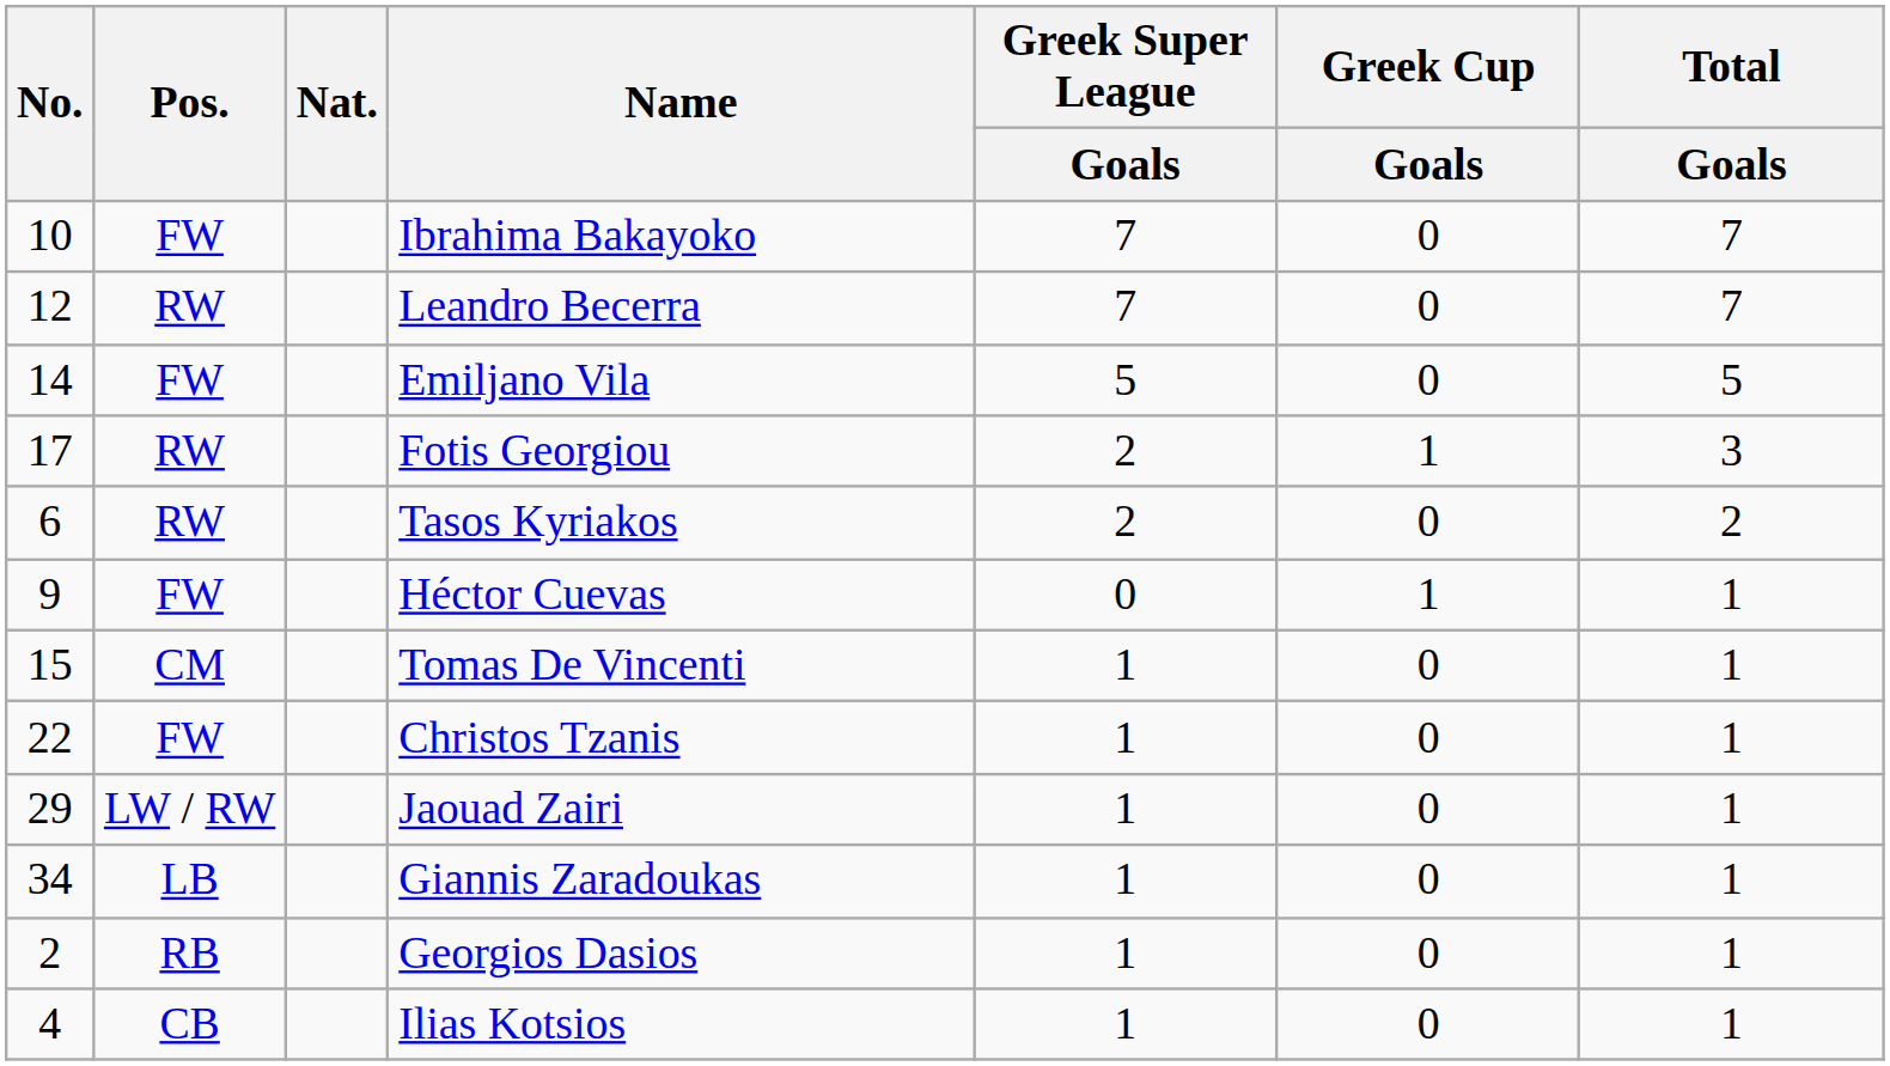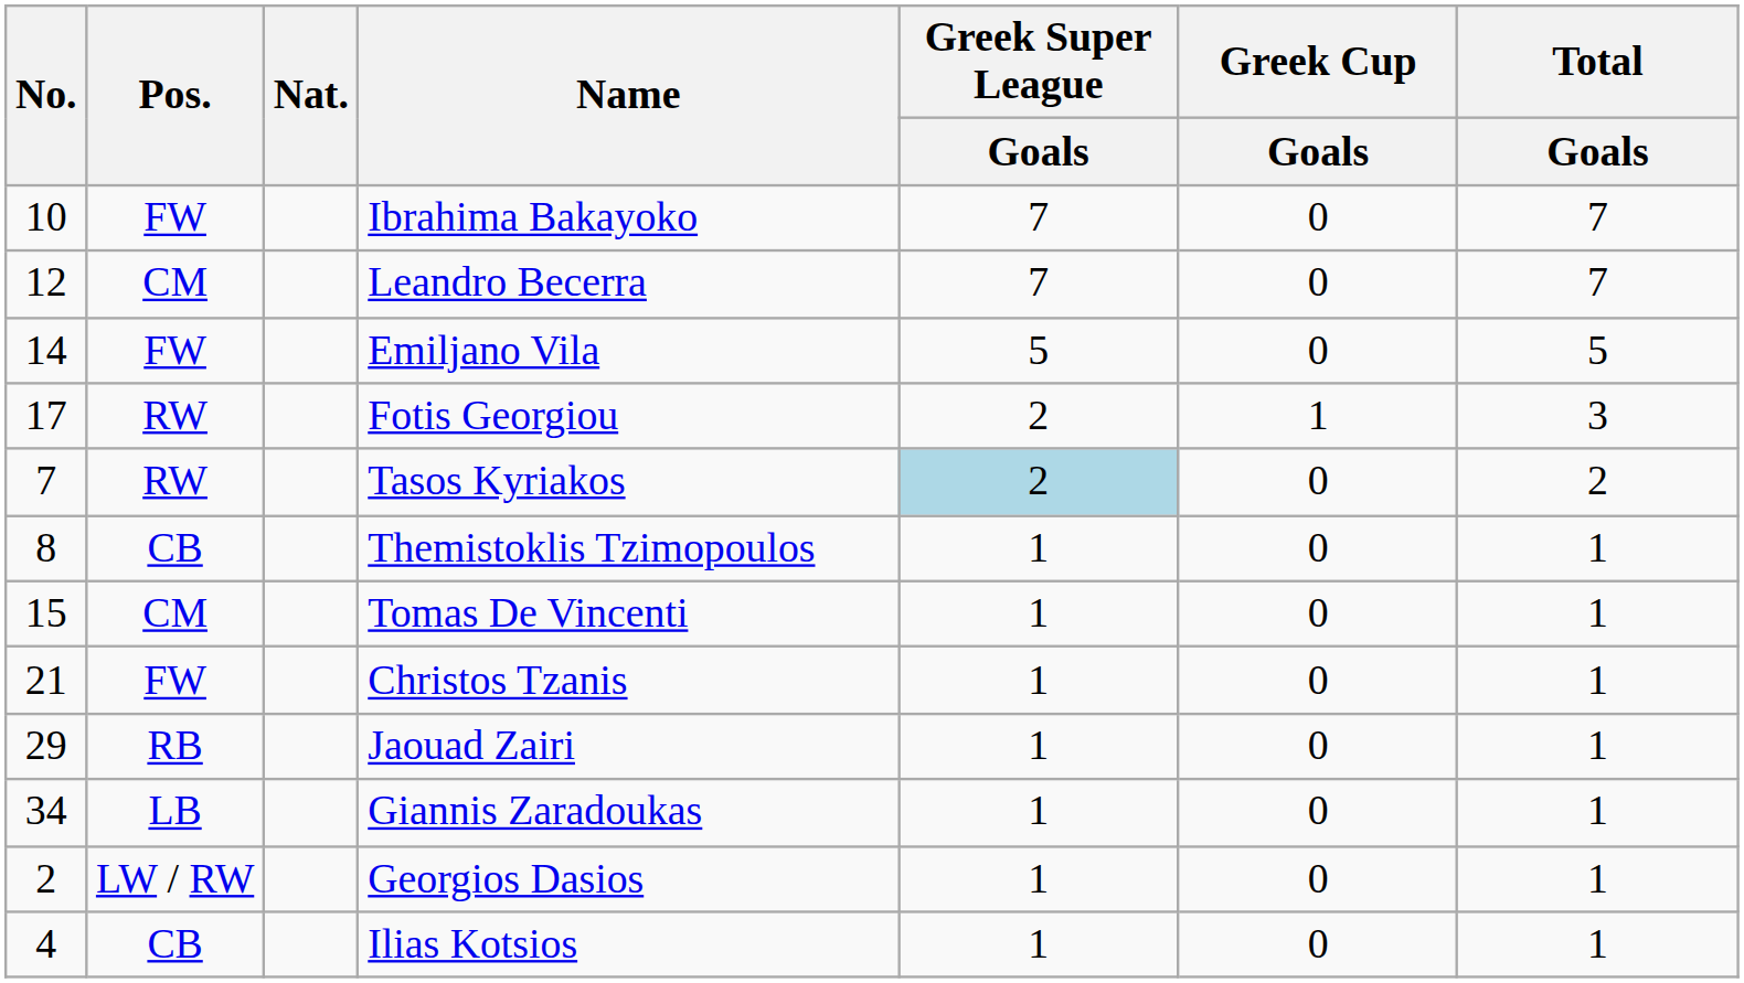 <table class="wikitable sortable" style="text-align:center">
 <tr>
 <th rowspan="2" style="text-align:center;">No.</th>
 <th rowspan="2" style="text-align:center;">Pos.</th>
 <th rowspan="2" style="text-align:center;">Nat.</th>
 <th rowspan="2" style="text-align:center; width:200px;">Name</th>
 <th style="text-align:center; width:100px;">Greek Super League</th>
 <th style="text-align:center; width:100px;">Greek Cup</th>
 <th style="text-align:center; width:100px;">Total</th>
 </tr>
 <tr>
 <th style="text-align:center;">Goals</th>
 <th style="text-align:center;">Goals</th>
 <th style="text-align:center;">Goals</th>
 </tr>
 <tr>
 <td>10</td>
 <td><a href='#'>FW</a></td>
 <td></td>
 <td align=left><a href='#'>Ibrahima Bakayoko</a></td>
 <td>7</td>
 <td>0</td>
 <td>7</td>
 </tr>
 <tr>
 <td>12</td>
-<td><a href='#'>RW</a></td>
+<td><a href='#'>CM</a></td>
 <td></td>
 <td align=left><a href='#'>Leandro Becerra</a></td>
 <td>7</td>
 <td>0</td>
 <td>7</td>
 </tr>
 <tr>
 <td>14</td>
 <td><a href='#'>FW</a></td>
 <td></td>
 <td align=left><a href='#'>Emiljano Vila</a></td>
 <td>5</td>
 <td>0</td>
 <td>5</td>
 </tr>
 <tr>
 <td>17</td>
 <td><a href='#'>RW</a></td>
 <td></td>
 <td align=left><a href='#'>Fotis Georgiou</a></td>
 <td>2</td>
 <td>1</td>
 <td>3</td>
 </tr>
 <tr>
-<td>6</td>
+<td>7</td>
 <td><a href='#'>RW</a></td>
 <td></td>
 <td align=left><a href='#'>Tasos Kyriakos</a></td>
-<td>2</td>
+<td style="background: lightblue;">2</td>
 <td>0</td>
 <td>2</td>
 </tr>
 <tr>
-<td>9</td>
-<td><a href='#'>FW</a></td>
+<td>8</td>
+<td><a href='#'>CB</a></td>
 <td></td>
-<td align=left><a href='#'>Héctor Cuevas</a></td>
+<td align=left><a href='#'>Themistoklis Tzimopoulos</a></td>
+<td>1</td>
 <td>0</td>
-<td>1</td>
 <td>1</td>
 </tr>
 <tr>
 <td>15</td>
 <td><a href='#'>CM</a></td>
 <td></td>
 <td align=left><a href='#'>Tomas De Vincenti</a></td>
 <td>1</td>
 <td>0</td>
 <td>1</td>
 </tr>
 <tr>
-<td>22</td>
+<td>21</td>
 <td><a href='#'>FW</a></td>
 <td></td>
 <td align=left><a href='#'>Christos Tzanis</a></td>
 <td>1</td>
 <td>0</td>
 <td>1</td>
 </tr>
 <tr>
 <td>29</td>
-<td><a href='#'>LW</a> / <a href='#'>RW</a></td>
+<td><a href='#'>RB</a></td>
 <td></td>
 <td align=left><a href='#'>Jaouad Zairi</a></td>
 <td>1</td>
 <td>0</td>
 <td>1</td>
 </tr>
 <tr>
 <td>34</td>
 <td><a href='#'>LB</a></td>
 <td></td>
 <td align=left><a href='#'>Giannis Zaradoukas</a></td>
 <td>1</td>
 <td>0</td>
 <td>1</td>
 </tr>
 <tr>
 <td>2</td>
-<td><a href='#'>RB</a></td>
+<td><a href='#'>LW</a> / <a href='#'>RW</a></td>
 <td></td>
 <td align=left><a href='#'>Georgios Dasios</a></td>
 <td>1</td>
 <td>0</td>
 <td>1</td>
 </tr>
 <tr>
 <td>4</td>
 <td><a href='#'>CB</a></td>
 <td></td>
 <td align=left><a href='#'>Ilias Kotsios</a></td>
 <td>1</td>
 <td>0</td>
 <td>1</td>
 </tr>
 </table>
